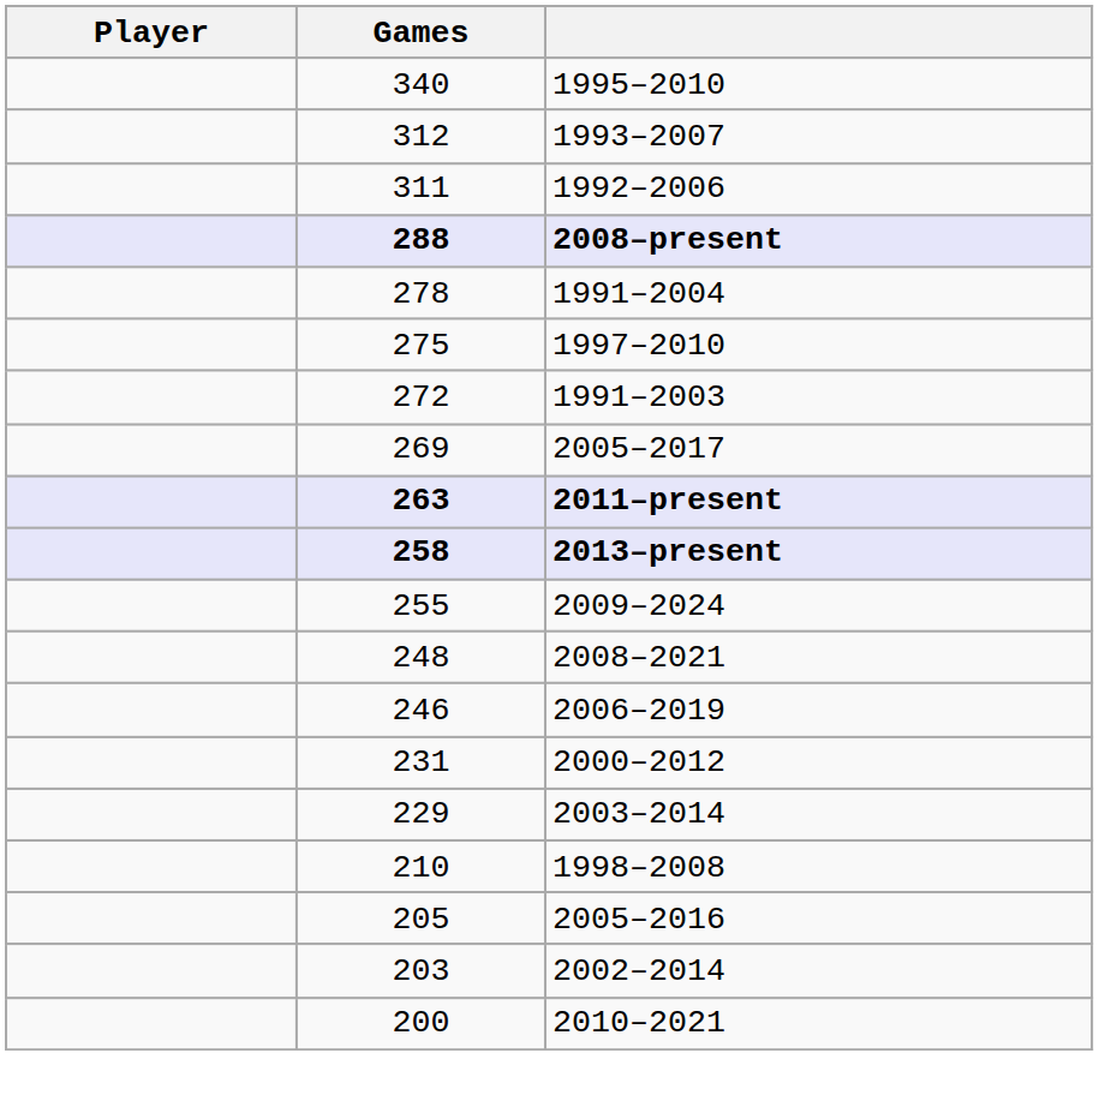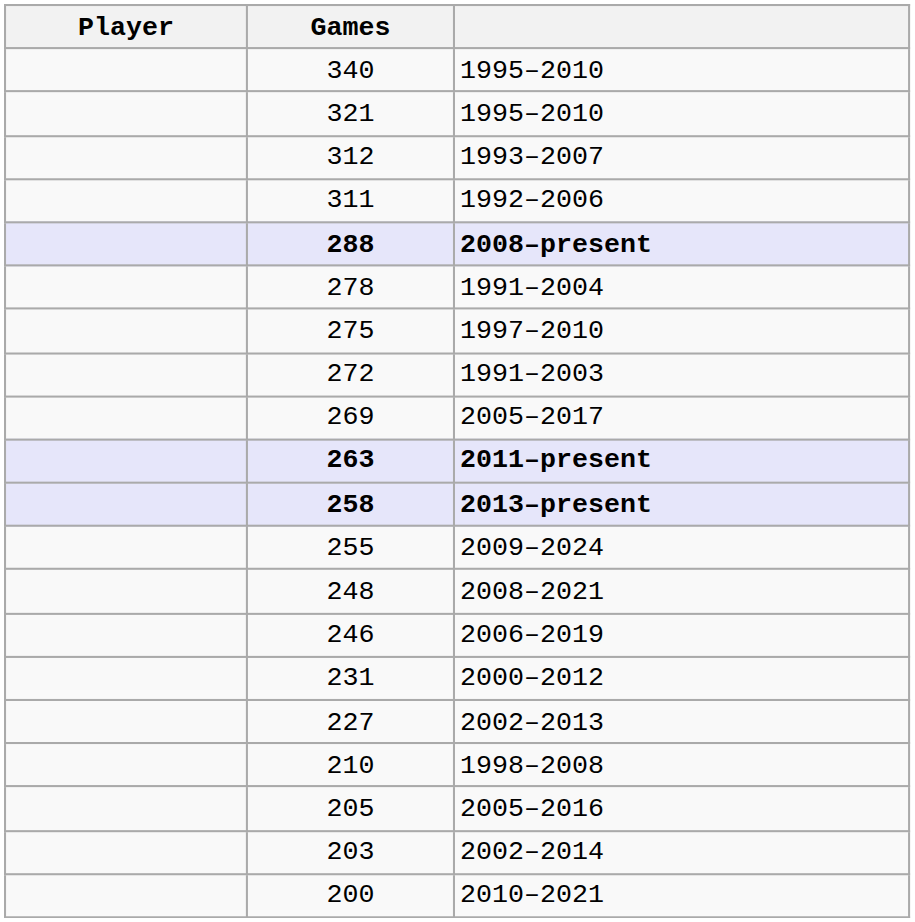 <table class="wikitable sortable" width=35%>
 <tr>
 <th>Player</th>
 <th>Games</th>
 <th></th>
 </tr>
 <tr>
 <td></td>
 <td align=center>340</td>
+<td>1995–2010</td>
+</tr>
+<tr>
+<td></td>
+<td align=center>321</td>
 <td>1995–2010</td>
 </tr>
 <tr>
 <td></td>
 <td align=center>312</td>
 <td>1993–2007</td>
 </tr>
 <tr>
 <td></td>
 <td align=center>311</td>
 <td>1992–2006</td>
 </tr>
 <tr style=background:#E6E6FA>
 <td><strong></strong></td>
 <td align=center><strong>288</strong></td>
 <td><strong>2008–present</strong></td>
 </tr>
 <tr>
 <td></td>
 <td align=center>278</td>
 <td>1991–2004</td>
 </tr>
 <tr>
 <td></td>
 <td align=center>275</td>
 <td>1997–2010</td>
 </tr>
 <tr>
 <td></td>
 <td align=center>272</td>
 <td>1991–2003</td>
 </tr>
 <tr>
 <td></td>
 <td align=center>269</td>
 <td>2005–2017</td>
 </tr>
 <tr style=background:#E6E6FA>
 <td><strong></strong></td>
 <td align=center><strong>263</strong></td>
 <td><strong>2011–present</strong></td>
 </tr>
 <tr style=background:#E6E6FA>
 <td><strong></strong></td>
 <td align=center><strong>258</strong></td>
 <td><strong>2013–present</strong></td>
 </tr>
 <tr>
 <td></td>
 <td align=center>255</td>
 <td>2009–2024</td>
 </tr>
 <tr>
 <td></td>
 <td align=center>248</td>
 <td>2008–2021</td>
 </tr>
 <tr>
 <td></td>
 <td align=center>246</td>
 <td>2006–2019</td>
 </tr>
 <tr>
 <td></td>
 <td align=center>231</td>
 <td>2000–2012</td>
 </tr>
 <tr>
 <td></td>
-<td align=center>229</td>
-<td>2003–2014</td>
+<td align=center>227</td>
+<td>2002–2013</td>
 </tr>
 <tr>
 <td></td>
 <td align=center>210</td>
 <td>1998–2008</td>
 </tr>
 <tr>
 <td></td>
 <td align=center>205</td>
 <td>2005–2016</td>
 </tr>
 <tr>
 <td></td>
 <td align=center>203</td>
 <td>2002–2014</td>
 </tr>
 <tr>
 <td></td>
 <td align=center>200</td>
 <td>2010–2021</td>
 </tr>
 </table>
